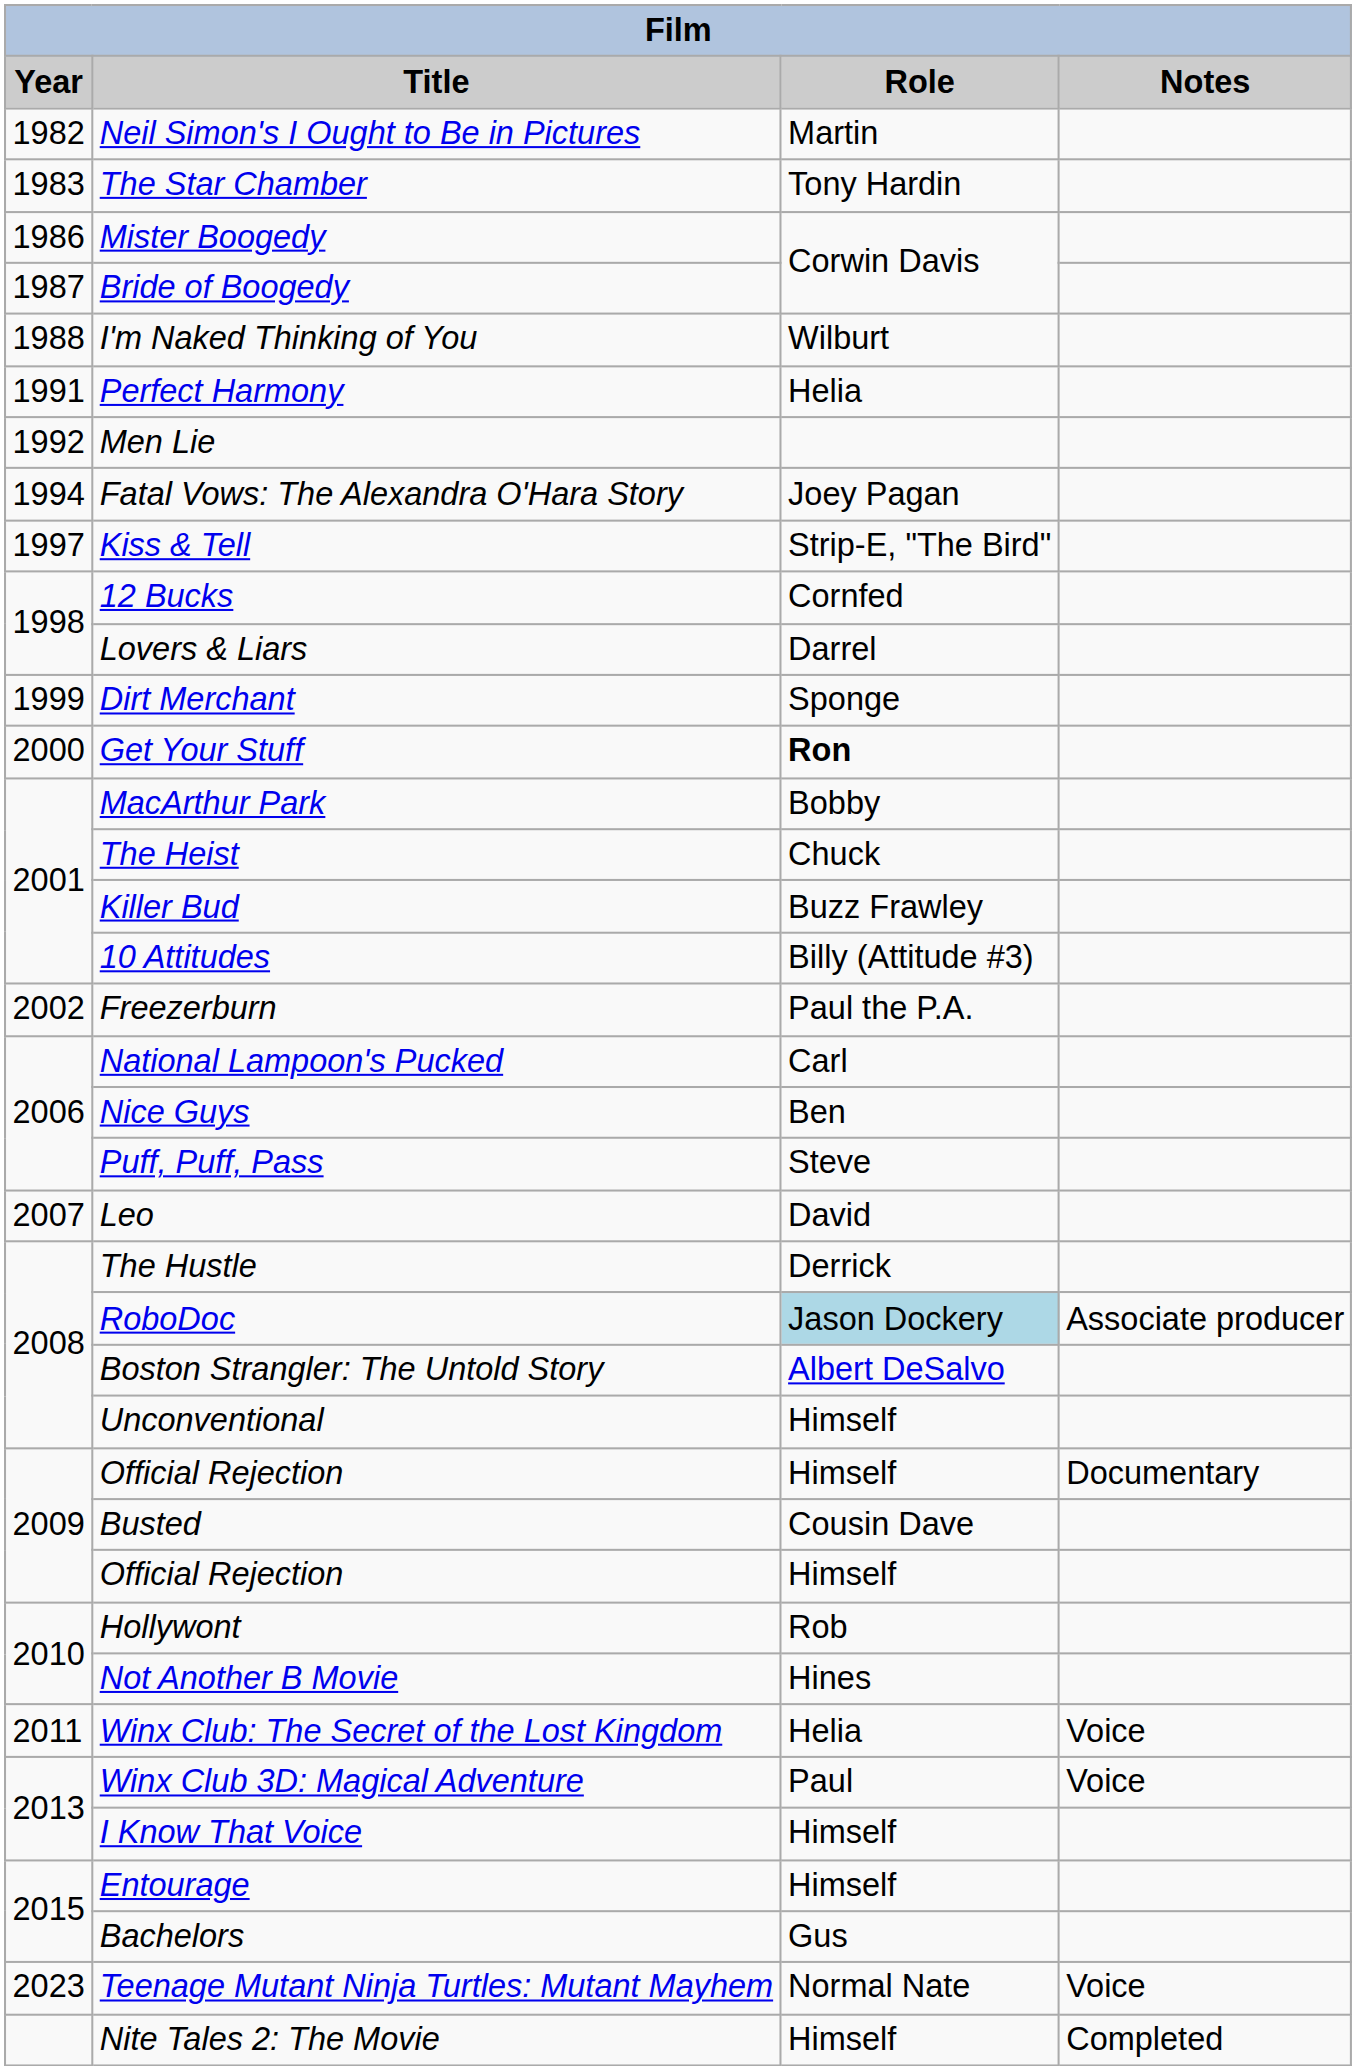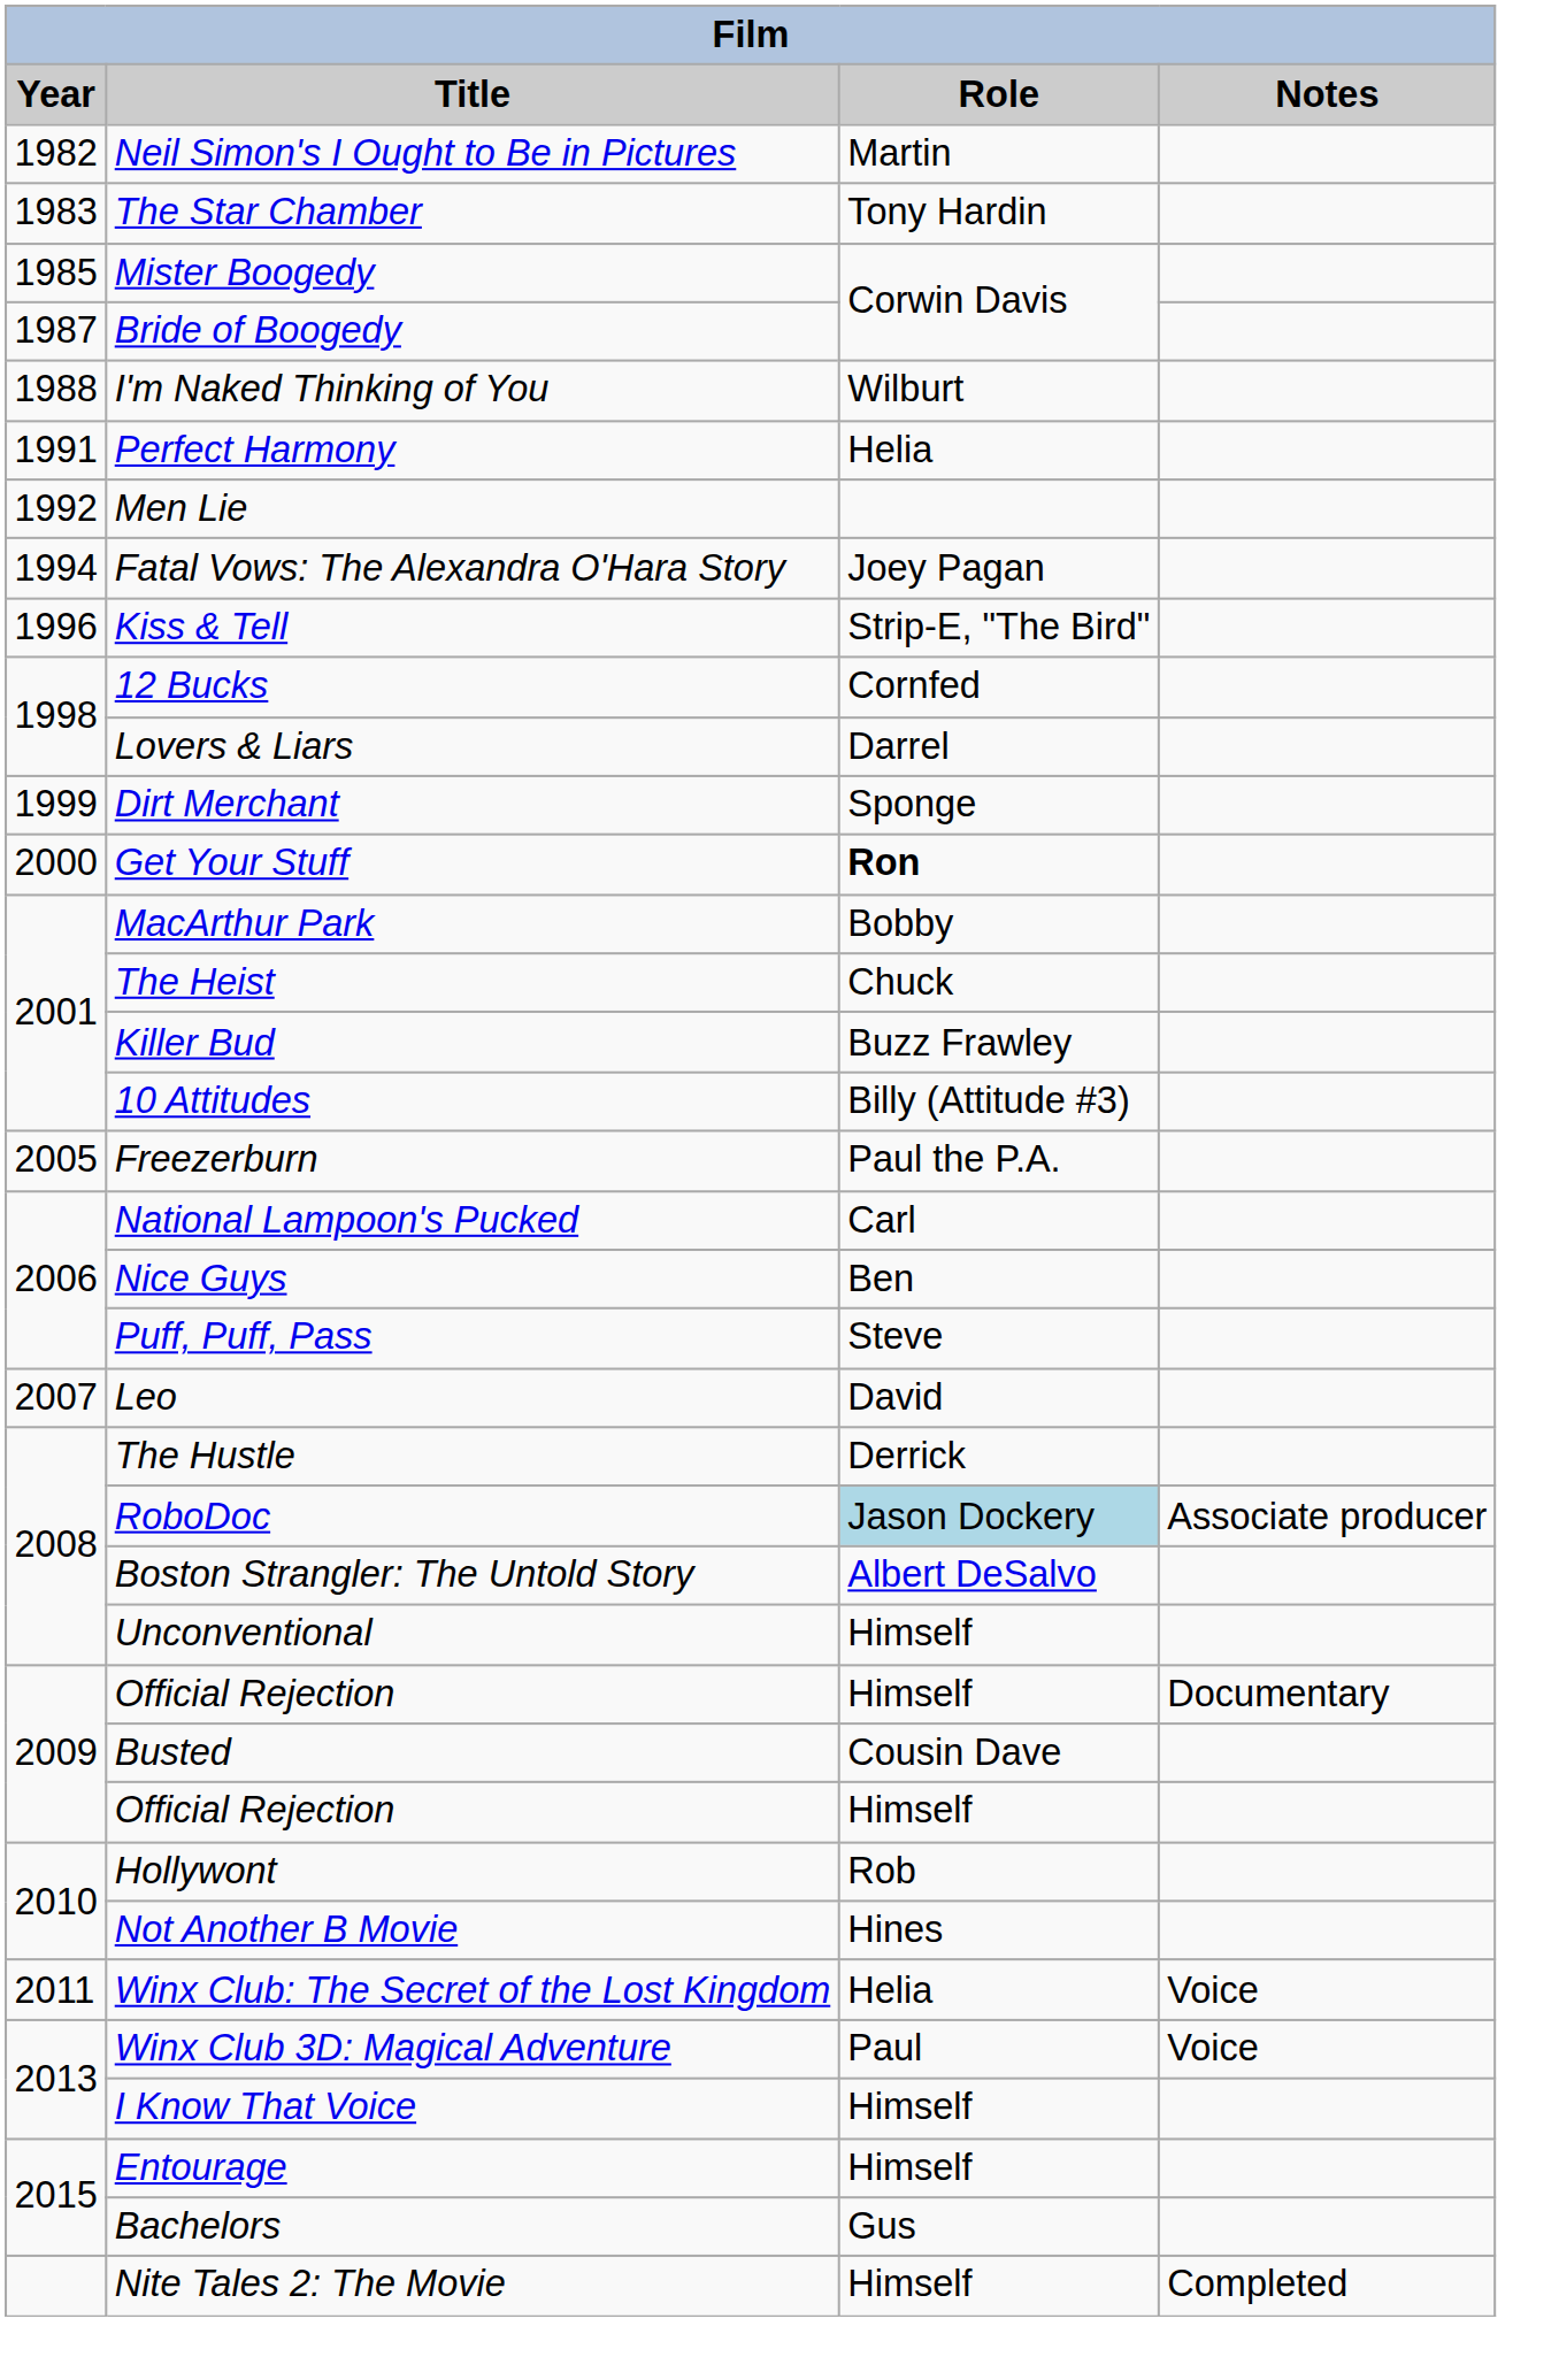 <table class="wikitable">
 <tr>
 <th colspan=4 style="background:#B0C4DE;">Film</th>
 </tr>
 <tr align="center">
 <th style="background: #CCCCCC;">Year</th>
 <th style="background: #CCCCCC;">Title</th>
 <th style="background: #CCCCCC;">Role</th>
 <th style="background: #CCCCCC;">Notes</th>
 </tr>
 <tr>
 <td>1982</td>
 <td><em><a href='#'>Neil Simon's I Ought to Be in Pictures</a></em></td>
 <td>Martin</td>
 <td></td>
 </tr>
 <tr>
 <td>1983</td>
 <td><em><a href='#'>The Star Chamber</a></em></td>
 <td>Tony Hardin</td>
 <td></td>
 </tr>
 <tr>
-<td>1986</td>
+<td>1985</td>
 <td><em><a href='#'>Mister Boogedy</a></em></td>
 <td rowspan="2">Corwin Davis</td>
 <td></td>
 </tr>
 <tr>
 <td>1987</td>
 <td><em><a href='#'>Bride of Boogedy</a></em></td>
 <td></td>
 </tr>
 <tr>
 <td>1988</td>
 <td><em>I'm Naked Thinking of You</em></td>
 <td>Wilburt</td>
 <td></td>
 </tr>
 <tr>
 <td>1991</td>
 <td><em><a href='#'>Perfect Harmony</a></em></td>
 <td>Helia</td>
 <td></td>
 </tr>
 <tr>
 <td>1992</td>
 <td><em>Men Lie</em></td>
 <td></td>
 <td></td>
 </tr>
 <tr>
 <td>1994</td>
 <td><em>Fatal Vows: The Alexandra O'Hara Story</em></td>
 <td>Joey Pagan</td>
 <td></td>
 </tr>
 <tr>
-<td>1997</td>
+<td>1996</td>
 <td><em><a href='#'>Kiss & Tell</a></em></td>
 <td>Strip-E, "The Bird"</td>
 <td></td>
 </tr>
 <tr>
 <td rowspan=2>1998</td>
 <td><em><a href='#'>12 Bucks</a></em></td>
 <td>Cornfed</td>
 <td></td>
 </tr>
 <tr>
 <td><em>Lovers & Liars</em></td>
 <td>Darrel</td>
 <td></td>
 </tr>
 <tr>
 <td>1999</td>
 <td><em><a href='#'>Dirt Merchant</a></em></td>
 <td>Sponge</td>
 <td></td>
 </tr>
 <tr>
 <td>2000</td>
 <td><em><a href='#'>Get Your Stuff</a></em></td>
 <td><strong>Ron</strong></td>
 <td></td>
 </tr>
 <tr>
 <td rowspan=4>2001</td>
 <td><em><a href='#'>MacArthur Park</a></em></td>
 <td>Bobby</td>
 <td></td>
 </tr>
 <tr>
 <td><em><a href='#'>The Heist</a></em></td>
 <td>Chuck</td>
 <td></td>
 </tr>
 <tr>
 <td><em><a href='#'>Killer Bud</a></em></td>
 <td>Buzz Frawley</td>
 <td></td>
 </tr>
 <tr>
 <td><em><a href='#'>10 Attitudes</a></em></td>
 <td>Billy (Attitude #3)</td>
 <td></td>
 </tr>
 <tr>
-<td>2002</td>
+<td>2005</td>
 <td><em>Freezerburn</em></td>
 <td>Paul the P.A.</td>
 <td></td>
 </tr>
 <tr>
 <td rowspan=3>2006</td>
 <td><em><a href='#'>National Lampoon's Pucked</a></em></td>
 <td>Carl</td>
 <td></td>
 </tr>
 <tr>
 <td><em><a href='#'>Nice Guys</a></em></td>
 <td>Ben</td>
 <td></td>
 </tr>
 <tr>
 <td><em><a href='#'>Puff, Puff, Pass</a></em></td>
 <td>Steve</td>
 <td></td>
 </tr>
 <tr>
 <td>2007</td>
 <td><em>Leo</em></td>
 <td>David</td>
 <td></td>
 </tr>
 <tr>
 <td rowspan=4>2008</td>
 <td><em>The Hustle</em></td>
 <td>Derrick</td>
 <td></td>
 </tr>
 <tr>
 <td><em><a href='#'>RoboDoc</a></em></td>
 <td style="background: lightblue;">Jason Dockery</td>
 <td>Associate producer</td>
 </tr>
 <tr>
 <td><em>Boston Strangler: The Untold Story</em></td>
 <td><a href='#'>Albert DeSalvo</a></td>
 <td></td>
 </tr>
 <tr>
 <td><em>Unconventional</em></td>
 <td>Himself</td>
 <td></td>
 </tr>
 <tr>
 <td rowspan=3>2009</td>
 <td><em>Official Rejection</em></td>
 <td>Himself</td>
 <td>Documentary</td>
 </tr>
 <tr>
 <td><em>Busted</em></td>
 <td>Cousin Dave</td>
 <td></td>
 </tr>
 <tr>
 <td><em>Official Rejection</em></td>
 <td>Himself</td>
 <td></td>
 </tr>
 <tr>
 <td rowspan=2>2010</td>
 <td><em>Hollywont</em></td>
 <td>Rob</td>
 <td></td>
 </tr>
 <tr>
 <td><em><a href='#'>Not Another B Movie</a></em></td>
 <td>Hines</td>
 <td></td>
 </tr>
 <tr>
 <td>2011</td>
 <td><em><a href='#'>Winx Club: The Secret of the Lost Kingdom</a></em></td>
 <td>Helia</td>
 <td>Voice</td>
 </tr>
 <tr>
 <td rowspan=2>2013</td>
 <td><em><a href='#'>Winx Club 3D: Magical Adventure</a></em></td>
 <td>Paul</td>
 <td>Voice</td>
 </tr>
 <tr>
 <td><em><a href='#'>I Know That Voice</a></em></td>
 <td>Himself</td>
 <td></td>
 </tr>
 <tr>
 <td rowspan=2>2015</td>
 <td><em><a href='#'>Entourage</a></em></td>
 <td>Himself</td>
 <td></td>
 </tr>
 <tr>
 <td><em>Bachelors</em></td>
 <td>Gus</td>
 <td></td>
 </tr>
 <tr>
-<td>2023</td>
-<td><em><a href='#'>Teenage Mutant Ninja Turtles: Mutant Mayhem</a></em></td>
-<td>Normal Nate</td>
-<td>Voice</td>
-</tr>
-<tr>
 <td></td>
 <td><em>Nite Tales 2: The Movie</em></td>
 <td>Himself</td>
 <td>Completed</td>
 </tr>
 </table>
